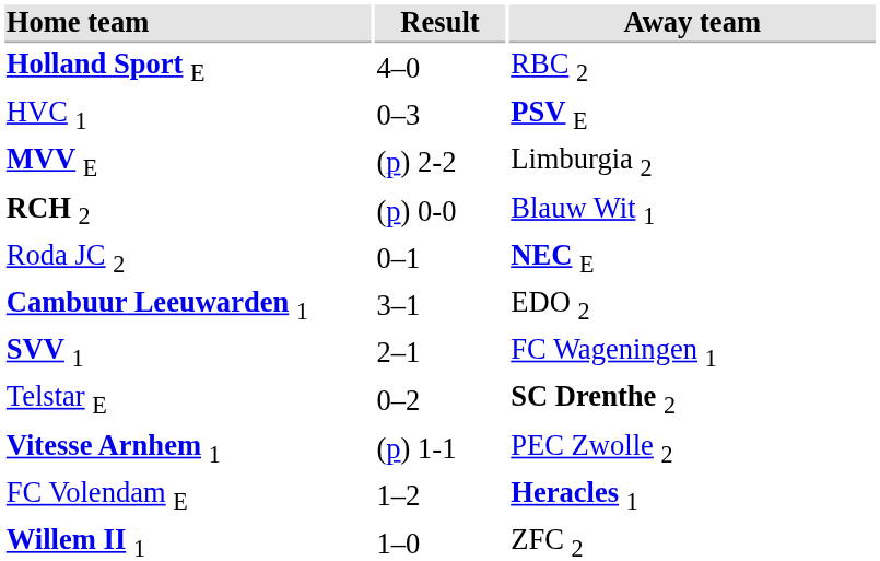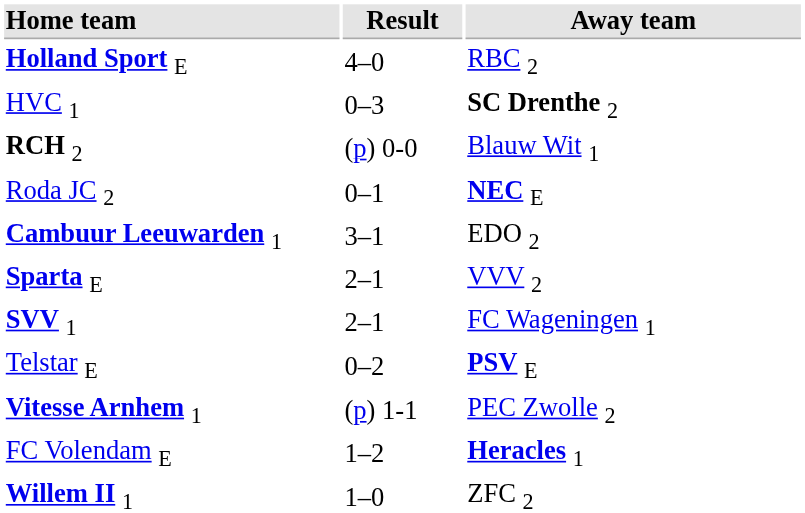 <table style="float:right;">
 <tr bgcolor="#E4E4E4">
 <th style="border-bottom:1px solid #AAAAAA" width="200" align="left">Home team</th>
 <th style="border-bottom:1px solid #AAAAAA" width="70" align="center">Result</th>
 <th style="border-bottom:1px solid #AAAAAA" width="200">Away team</th>
 </tr>
 <tr>
 <td><strong><a href='#'>Holland Sport</a></strong> <sub>E</sub></td>
 <td>4–0</td>
 <td><a href='#'>RBC</a> <sub>2</sub></td>
 </tr>
 <tr>
 <td><a href='#'>HVC</a> <sub>1</sub></td>
 <td>0–3</td>
-<td><strong><a href='#'>PSV</a></strong> <sub>E</sub></td>
-</tr>
-<tr>
-<td><strong><a href='#'>MVV</a></strong> <sub>E</sub></td>
-<td>(<a href='#'>p</a>) 2-2</td>
-<td>Limburgia <sub>2</sub></td>
+<td><strong>SC Drenthe</strong> <sub>2</sub></td>
 </tr>
 <tr>
 <td><strong>RCH</strong> <sub>2</sub></td>
 <td>(<a href='#'>p</a>) 0-0</td>
 <td><a href='#'>Blauw Wit</a> <sub>1</sub></td>
 </tr>
 <tr>
 <td><a href='#'>Roda JC</a> <sub>2</sub></td>
 <td>0–1</td>
 <td><strong><a href='#'>NEC</a></strong> <sub>E</sub></td>
 </tr>
 <tr>
 <td><strong><a href='#'>Cambuur Leeuwarden</a></strong> <sub>1</sub></td>
 <td>3–1</td>
 <td>EDO <sub>2</sub></td>
 </tr>
 <tr>
+<td><strong><a href='#'>Sparta</a></strong> <sub>E</sub></td>
+<td>2–1</td>
+<td><a href='#'>VVV</a> <sub>2</sub></td>
+</tr>
+<tr>
 <td><strong><a href='#'>SVV</a></strong> <sub>1</sub></td>
 <td>2–1</td>
 <td><a href='#'>FC Wageningen</a> <sub>1</sub></td>
 </tr>
 <tr>
 <td><a href='#'>Telstar</a> <sub>E</sub></td>
 <td>0–2</td>
-<td><strong>SC Drenthe</strong> <sub>2</sub></td>
+<td><strong><a href='#'>PSV</a></strong> <sub>E</sub></td>
 </tr>
 <tr>
 <td><strong><a href='#'>Vitesse Arnhem</a></strong> <sub>1</sub></td>
 <td>(<a href='#'>p</a>) 1-1</td>
 <td><a href='#'>PEC Zwolle</a> <sub>2</sub></td>
 </tr>
 <tr>
 <td><a href='#'>FC Volendam</a> <sub>E</sub></td>
 <td>1–2</td>
 <td><strong><a href='#'>Heracles</a></strong> <sub>1</sub></td>
 </tr>
 <tr>
 <td><strong><a href='#'>Willem II</a></strong> <sub>1</sub></td>
 <td>1–0</td>
 <td>ZFC <sub>2</sub></td>
 </tr>
 </table>
